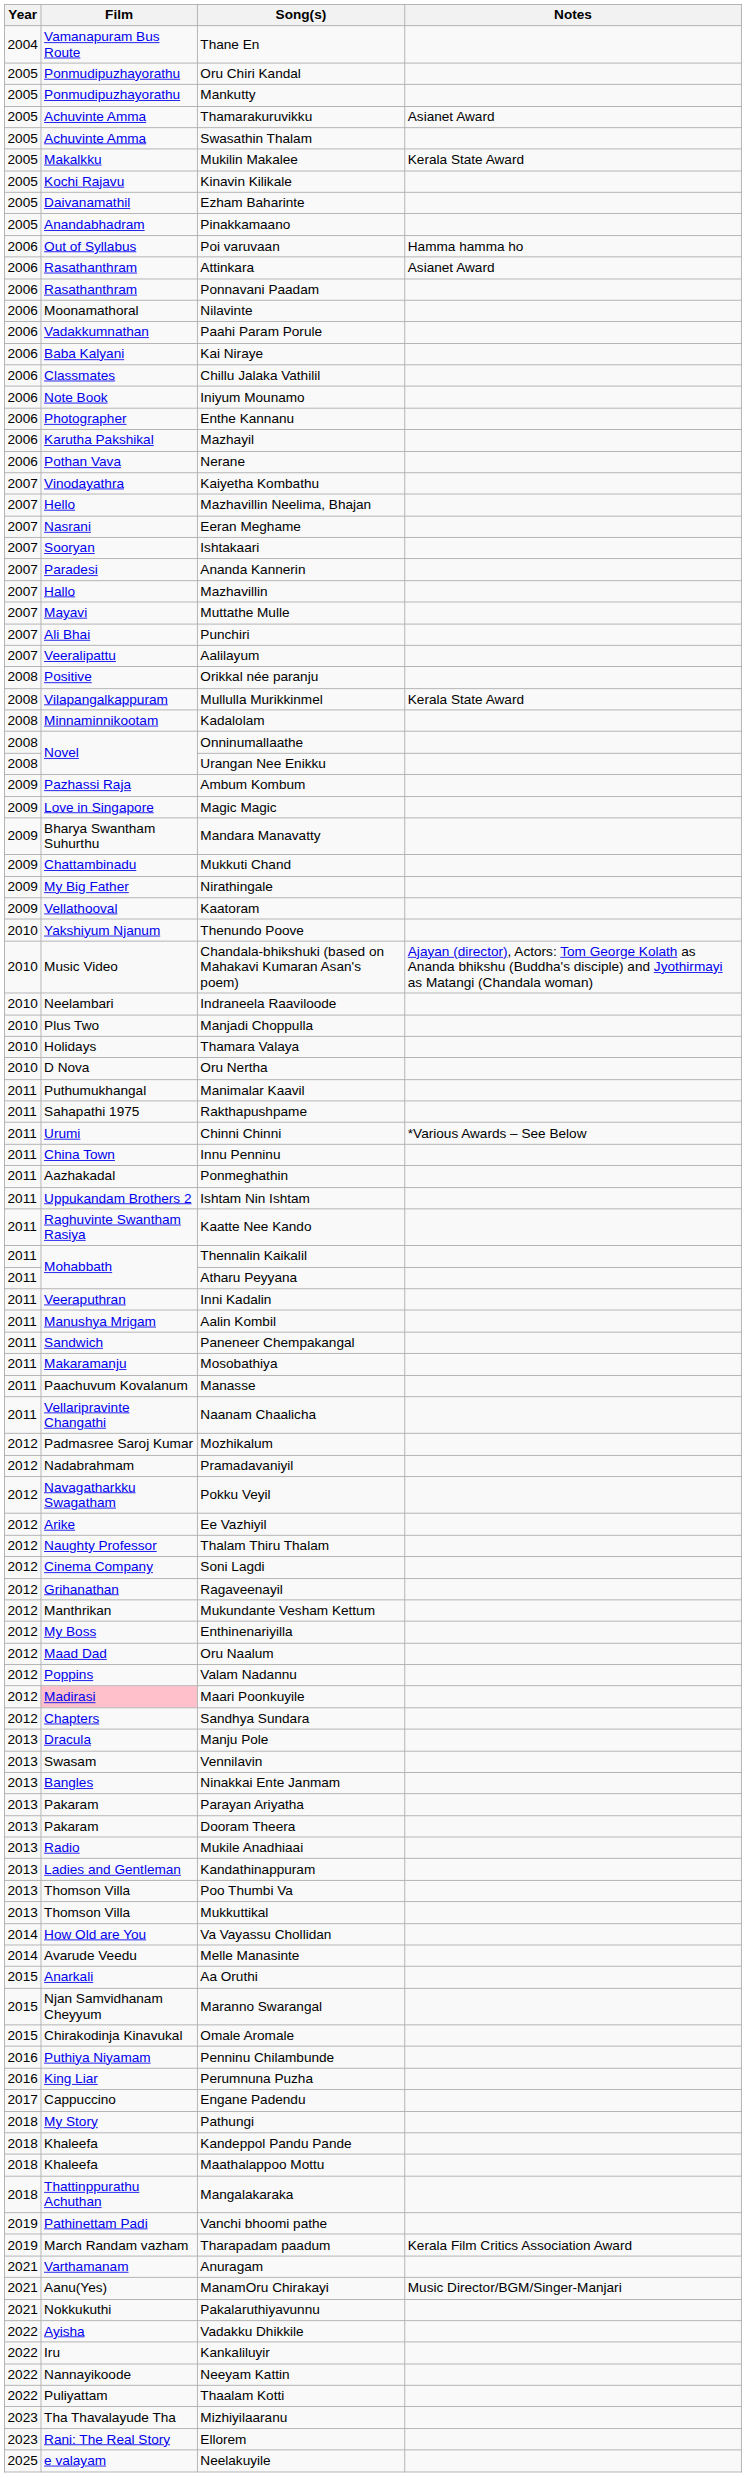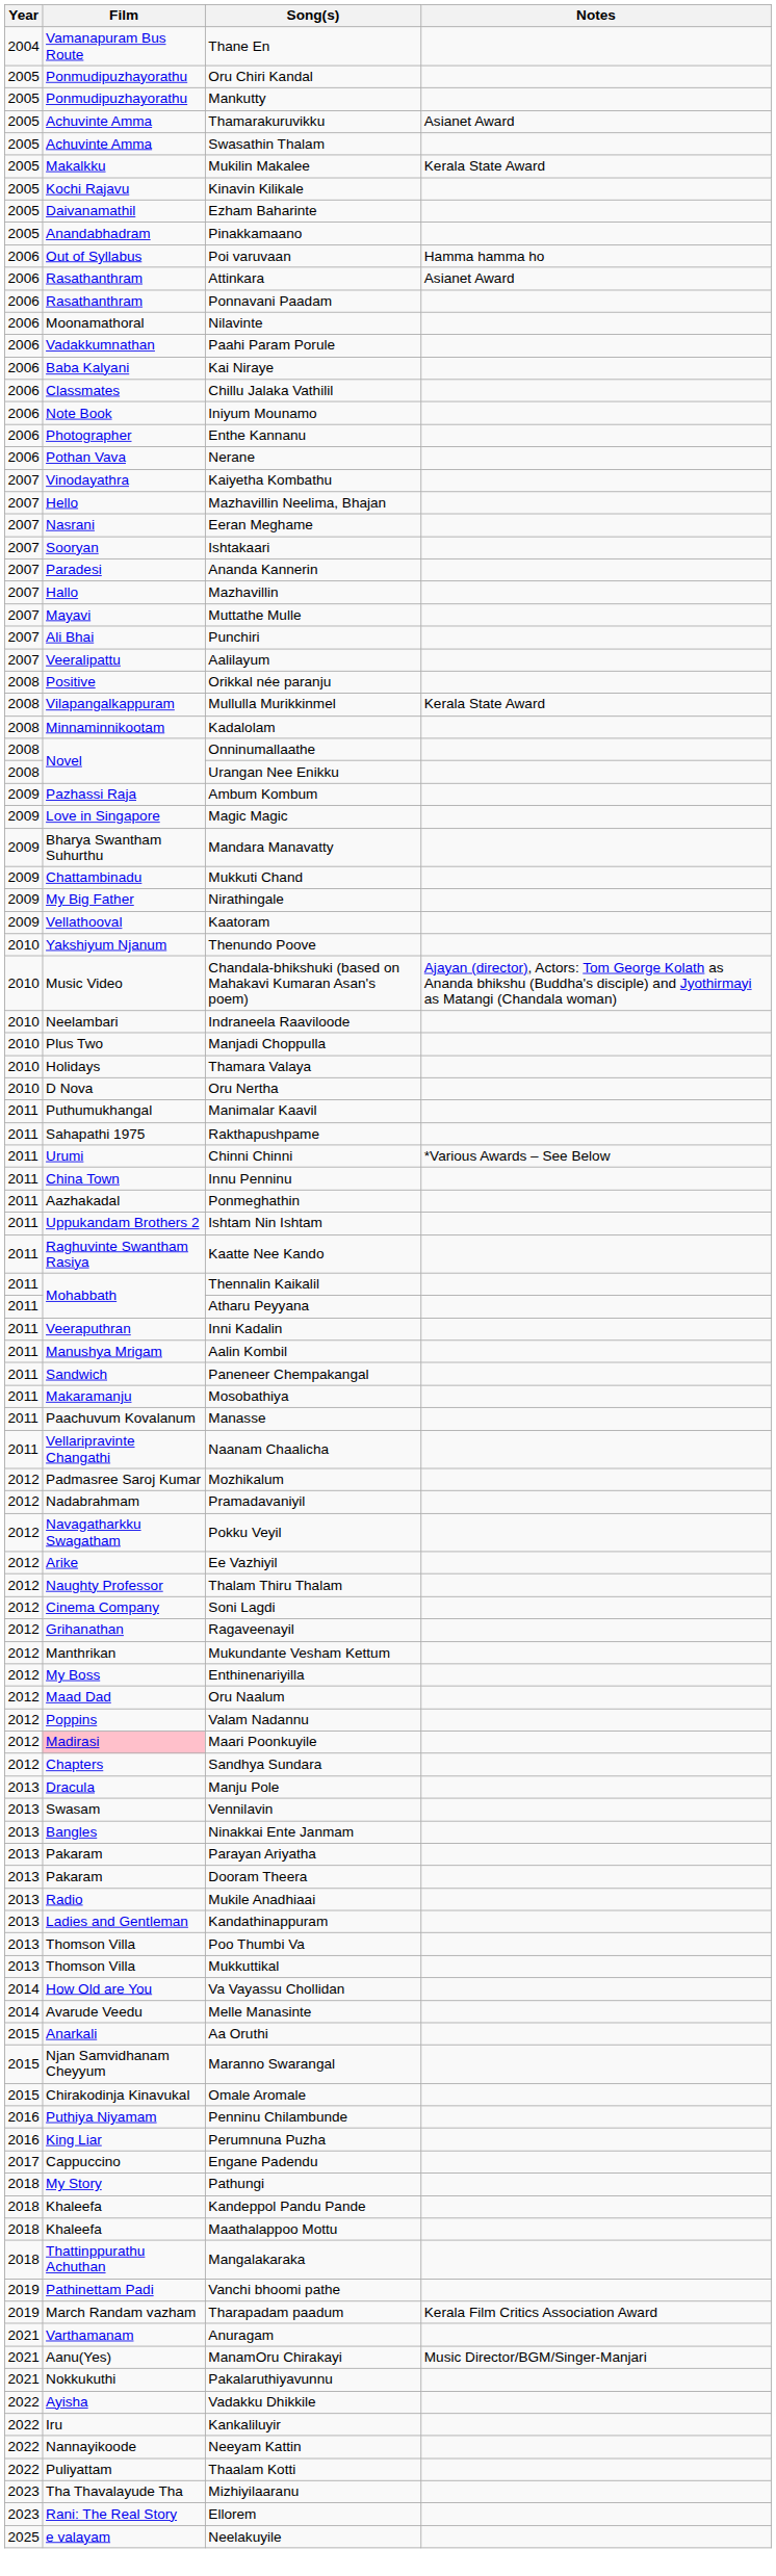 <table class="wikitable sortable">
 <tr>
 <th>Year</th>
 <th>Film</th>
 <th>Song(s)</th>
 <th>Notes</th>
 </tr>
 <tr>
 <td>2004</td>
 <td><a href='#'>Vamanapuram Bus Route</a></td>
 <td>Thane En</td>
 <td></td>
 </tr>
 <tr>
 <td>2005</td>
 <td><a href='#'>Ponmudipuzhayorathu</a></td>
 <td>Oru Chiri Kandal</td>
 <td></td>
 </tr>
 <tr>
 <td>2005</td>
 <td><a href='#'>Ponmudipuzhayorathu</a></td>
 <td>Mankutty</td>
 <td></td>
 </tr>
 <tr>
 <td>2005</td>
 <td><a href='#'>Achuvinte Amma</a></td>
 <td>Thamarakuruvikku</td>
 <td>Asianet Award</td>
 </tr>
 <tr>
 <td>2005</td>
 <td><a href='#'>Achuvinte Amma</a></td>
 <td>Swasathin Thalam</td>
 <td></td>
 </tr>
 <tr>
 <td>2005</td>
 <td><a href='#'>Makalkku</a></td>
 <td>Mukilin Makalee</td>
 <td>Kerala State Award</td>
 </tr>
 <tr>
 <td>2005</td>
 <td><a href='#'>Kochi Rajavu</a></td>
 <td>Kinavin Kilikale</td>
 <td></td>
 </tr>
 <tr>
 <td>2005</td>
 <td><a href='#'>Daivanamathil</a></td>
 <td>Ezham Baharinte</td>
 <td></td>
 </tr>
 <tr>
 <td>2005</td>
 <td><a href='#'>Anandabhadram</a></td>
 <td>Pinakkamaano</td>
 <td></td>
 </tr>
 <tr>
 <td>2006</td>
 <td><a href='#'>Out of Syllabus</a></td>
 <td>Poi varuvaan</td>
 <td>Hamma hamma ho</td>
 </tr>
 <tr>
 <td>2006</td>
 <td><a href='#'>Rasathanthram</a></td>
 <td>Attinkara</td>
 <td>Asianet Award</td>
 </tr>
 <tr>
 <td>2006</td>
 <td><a href='#'>Rasathanthram</a></td>
 <td>Ponnavani Paadam</td>
 <td></td>
 </tr>
 <tr>
 <td>2006</td>
 <td>Moonamathoral</td>
 <td>Nilavinte</td>
 <td></td>
 </tr>
 <tr>
 <td>2006</td>
 <td><a href='#'>Vadakkumnathan</a></td>
 <td>Paahi Param Porule</td>
 <td></td>
 </tr>
 <tr>
 <td>2006</td>
 <td><a href='#'>Baba Kalyani</a></td>
 <td>Kai Niraye</td>
 <td></td>
 </tr>
 <tr>
 <td>2006</td>
 <td><a href='#'>Classmates</a></td>
 <td>Chillu Jalaka Vathilil</td>
 <td></td>
 </tr>
 <tr>
 <td>2006</td>
 <td><a href='#'>Note Book</a></td>
 <td>Iniyum Mounamo</td>
 <td></td>
 </tr>
 <tr>
 <td>2006</td>
 <td><a href='#'>Photographer</a></td>
 <td>Enthe Kannanu</td>
-<td></td>
-</tr>
-<tr>
-<td>2006</td>
-<td><a href='#'>Karutha Pakshikal</a></td>
-<td>Mazhayil</td>
 <td></td>
 </tr>
 <tr>
 <td>2006</td>
 <td><a href='#'>Pothan Vava</a></td>
 <td>Nerane</td>
 <td></td>
 </tr>
 <tr>
 <td>2007</td>
 <td><a href='#'>Vinodayathra</a></td>
 <td>Kaiyetha Kombathu</td>
 <td></td>
 </tr>
 <tr>
 <td>2007</td>
 <td><a href='#'>Hello</a></td>
 <td>Mazhavillin Neelima, Bhajan</td>
 <td></td>
 </tr>
 <tr>
 <td>2007</td>
 <td><a href='#'>Nasrani</a></td>
 <td>Eeran Meghame</td>
 <td></td>
 </tr>
 <tr>
 <td>2007</td>
 <td><a href='#'>Sooryan</a></td>
 <td>Ishtakaari</td>
 <td></td>
 </tr>
 <tr>
 <td>2007</td>
 <td><a href='#'>Paradesi</a></td>
 <td>Ananda Kannerin</td>
 <td></td>
 </tr>
 <tr>
 <td>2007</td>
 <td><a href='#'>Hallo</a></td>
 <td>Mazhavillin</td>
 <td></td>
 </tr>
 <tr>
 <td>2007</td>
 <td><a href='#'>Mayavi</a></td>
 <td>Muttathe Mulle</td>
 <td></td>
 </tr>
 <tr>
 <td>2007</td>
 <td><a href='#'>Ali Bhai</a></td>
 <td>Punchiri</td>
 <td></td>
 </tr>
 <tr>
 <td>2007</td>
 <td><a href='#'>Veeralipattu</a></td>
 <td>Aalilayum</td>
 <td></td>
 </tr>
 <tr>
 <td>2008</td>
 <td><a href='#'>Positive</a></td>
 <td>Orikkal née paranju</td>
 <td></td>
 </tr>
 <tr>
 <td>2008</td>
 <td><a href='#'>Vilapangalkappuram</a></td>
 <td>Mullulla Murikkinmel</td>
 <td>Kerala State Award</td>
 </tr>
 <tr>
 <td>2008</td>
 <td><a href='#'>Minnaminnikootam</a></td>
 <td>Kadalolam</td>
 <td></td>
 </tr>
 <tr>
 <td>2008</td>
 <td rowspan="2"><a href='#'>Novel</a></td>
 <td>Onninumallaathe</td>
 <td></td>
 </tr>
 <tr>
 <td>2008</td>
 <td>Urangan Nee Enikku</td>
 <td></td>
 </tr>
 <tr>
 <td>2009</td>
 <td><a href='#'>Pazhassi Raja</a></td>
 <td>Ambum Kombum</td>
 <td></td>
 </tr>
 <tr>
 <td>2009</td>
 <td><a href='#'>Love in Singapore</a></td>
 <td>Magic Magic</td>
 <td></td>
 </tr>
 <tr>
 <td>2009</td>
 <td>Bharya Swantham Suhurthu</td>
 <td>Mandara Manavatty</td>
 <td></td>
 </tr>
 <tr>
 <td>2009</td>
 <td><a href='#'>Chattambinadu</a></td>
 <td>Mukkuti Chand</td>
 <td></td>
 </tr>
 <tr>
 <td>2009</td>
 <td><a href='#'>My Big Father</a></td>
 <td>Nirathingale</td>
 <td></td>
 </tr>
 <tr>
 <td>2009</td>
 <td><a href='#'>Vellathooval</a></td>
 <td>Kaatoram</td>
 <td></td>
 </tr>
 <tr>
 <td>2010</td>
 <td><a href='#'>Yakshiyum Njanum</a></td>
 <td>Thenundo Poove</td>
 <td></td>
 </tr>
 <tr>
 <td>2010</td>
 <td>Music Video</td>
 <td>Chandala-bhikshuki (based on Mahakavi Kumaran Asan's poem)</td>
 <td><a href='#'>Ajayan (director)</a>, Actors: <a href='#'>Tom George Kolath</a> as Ananda bhikshu (Buddha's disciple) and <a href='#'>Jyothirmayi</a> as Matangi (Chandala woman)</td>
 </tr>
 <tr>
 <td>2010</td>
 <td>Neelambari</td>
 <td>Indraneela Raaviloode</td>
 <td></td>
 </tr>
 <tr>
 <td>2010</td>
 <td>Plus Two</td>
 <td>Manjadi Choppulla</td>
 <td></td>
 </tr>
 <tr>
 <td>2010</td>
 <td>Holidays</td>
 <td>Thamara Valaya</td>
 <td></td>
 </tr>
 <tr>
 <td>2010</td>
 <td>D Nova</td>
 <td>Oru Nertha</td>
 <td></td>
 </tr>
 <tr>
 <td>2011</td>
 <td>Puthumukhangal</td>
 <td>Manimalar Kaavil</td>
 <td></td>
 </tr>
 <tr>
 <td>2011</td>
 <td>Sahapathi 1975</td>
 <td>Rakthapushpame</td>
 <td></td>
 </tr>
 <tr>
 <td>2011</td>
 <td><a href='#'>Urumi</a></td>
 <td>Chinni Chinni</td>
 <td>*Various Awards – See Below</td>
 </tr>
 <tr>
 <td>2011</td>
 <td><a href='#'>China Town</a></td>
 <td>Innu Penninu</td>
 <td></td>
 </tr>
 <tr>
 <td>2011</td>
 <td>Aazhakadal</td>
 <td>Ponmeghathin</td>
 <td></td>
 </tr>
 <tr>
 <td>2011</td>
 <td><a href='#'>Uppukandam Brothers 2</a></td>
 <td>Ishtam Nin Ishtam</td>
 <td></td>
 </tr>
 <tr>
 <td>2011</td>
 <td><a href='#'>Raghuvinte Swantham Rasiya</a></td>
 <td>Kaatte Nee Kando</td>
 <td></td>
 </tr>
 <tr>
 <td>2011</td>
 <td rowspan="2"><a href='#'>Mohabbath</a></td>
 <td>Thennalin Kaikalil</td>
 <td></td>
 </tr>
 <tr>
 <td>2011</td>
 <td>Atharu Peyyana</td>
 <td></td>
 </tr>
 <tr>
 <td>2011</td>
 <td><a href='#'>Veeraputhran</a></td>
 <td>Inni Kadalin</td>
 <td></td>
 </tr>
 <tr>
 <td>2011</td>
 <td><a href='#'>Manushya Mrigam</a></td>
 <td>Aalin Kombil</td>
 <td></td>
 </tr>
 <tr>
 <td>2011</td>
 <td><a href='#'>Sandwich</a></td>
 <td>Paneneer Chempakangal</td>
 <td></td>
 </tr>
 <tr>
 <td>2011</td>
 <td><a href='#'>Makaramanju</a></td>
 <td>Mosobathiya</td>
 <td></td>
 </tr>
 <tr>
 <td>2011</td>
 <td>Paachuvum Kovalanum</td>
 <td>Manasse</td>
 <td></td>
 </tr>
 <tr>
 <td>2011</td>
 <td><a href='#'>Vellaripravinte Changathi</a></td>
 <td>Naanam Chaalicha</td>
 <td></td>
 </tr>
 <tr>
 <td>2012</td>
 <td>Padmasree Saroj Kumar</td>
 <td>Mozhikalum</td>
 <td></td>
 </tr>
 <tr>
 <td>2012</td>
 <td>Nadabrahmam</td>
 <td>Pramadavaniyil</td>
 <td></td>
 </tr>
 <tr>
 <td>2012</td>
 <td><a href='#'>Navagatharkku Swagatham</a></td>
 <td>Pokku Veyil</td>
 <td></td>
 </tr>
 <tr>
 <td>2012</td>
 <td><a href='#'>Arike</a></td>
 <td>Ee Vazhiyil</td>
 <td></td>
 </tr>
 <tr>
 <td>2012</td>
 <td><a href='#'>Naughty Professor</a></td>
 <td>Thalam Thiru Thalam</td>
 <td></td>
 </tr>
 <tr>
 <td>2012</td>
 <td><a href='#'>Cinema Company</a></td>
 <td>Soni Lagdi</td>
 <td></td>
 </tr>
 <tr>
 <td>2012</td>
 <td><a href='#'>Grihanathan</a></td>
 <td>Ragaveenayil</td>
 <td></td>
 </tr>
 <tr>
 <td>2012</td>
 <td>Manthrikan</td>
 <td>Mukundante Vesham Kettum</td>
 <td></td>
 </tr>
 <tr>
 <td>2012</td>
 <td><a href='#'>My Boss</a></td>
 <td>Enthinenariyilla</td>
 <td></td>
 </tr>
 <tr>
 <td>2012</td>
 <td><a href='#'>Maad Dad</a></td>
 <td>Oru Naalum</td>
 <td></td>
 </tr>
 <tr>
 <td>2012</td>
 <td><a href='#'>Poppins</a></td>
 <td>Valam Nadannu</td>
 <td></td>
 </tr>
 <tr>
 <td>2012</td>
 <td style="background: pink;"><a href='#'>Madirasi</a></td>
 <td>Maari Poonkuyile</td>
 <td></td>
 </tr>
 <tr>
 <td>2012</td>
 <td><a href='#'>Chapters</a></td>
 <td>Sandhya Sundara</td>
 <td></td>
 </tr>
 <tr>
 <td>2013</td>
 <td><a href='#'>Dracula</a></td>
 <td>Manju Pole</td>
 <td></td>
 </tr>
 <tr>
 <td>2013</td>
 <td>Swasam</td>
 <td>Vennilavin</td>
 <td></td>
 </tr>
 <tr>
 <td>2013</td>
 <td><a href='#'>Bangles</a></td>
 <td>Ninakkai Ente Janmam</td>
 <td></td>
 </tr>
 <tr>
 <td>2013</td>
 <td>Pakaram</td>
 <td>Parayan Ariyatha</td>
 <td></td>
 </tr>
 <tr>
 <td>2013</td>
 <td>Pakaram</td>
 <td>Dooram Theera</td>
 <td></td>
 </tr>
 <tr>
 <td>2013</td>
 <td><a href='#'>Radio</a></td>
 <td>Mukile Anadhiaai</td>
 <td></td>
 </tr>
 <tr>
 <td>2013</td>
 <td><a href='#'>Ladies and Gentleman</a></td>
 <td>Kandathinappuram</td>
 <td></td>
 </tr>
 <tr>
 <td>2013</td>
 <td>Thomson Villa</td>
 <td>Poo Thumbi Va</td>
 <td></td>
 </tr>
 <tr>
 <td>2013</td>
 <td>Thomson Villa</td>
 <td>Mukkuttikal</td>
 <td></td>
 </tr>
 <tr>
 <td>2014</td>
 <td><a href='#'>How Old are You</a></td>
 <td>Va Vayassu Chollidan</td>
 <td></td>
 </tr>
 <tr>
 <td>2014</td>
 <td>Avarude Veedu</td>
 <td>Melle Manasinte</td>
 <td></td>
 </tr>
 <tr>
 <td>2015</td>
 <td><a href='#'>Anarkali</a></td>
 <td>Aa Oruthi</td>
 <td></td>
 </tr>
 <tr>
 <td>2015</td>
 <td>Njan Samvidhanam Cheyyum</td>
 <td>Maranno Swarangal</td>
 <td></td>
 </tr>
 <tr>
 <td>2015</td>
 <td>Chirakodinja Kinavukal</td>
 <td>Omale Aromale</td>
 <td></td>
 </tr>
 <tr>
 <td>2016</td>
 <td><a href='#'>Puthiya Niyamam</a></td>
 <td>Penninu Chilambunde</td>
 <td></td>
 </tr>
 <tr>
 <td>2016</td>
 <td><a href='#'>King Liar</a></td>
 <td>Perumnuna Puzha</td>
 <td></td>
 </tr>
 <tr>
 <td>2017</td>
 <td>Cappuccino</td>
 <td>Engane Padendu</td>
 <td></td>
 </tr>
 <tr>
 <td>2018</td>
 <td><a href='#'>My Story</a></td>
 <td>Pathungi</td>
 <td></td>
 </tr>
 <tr>
 <td>2018</td>
 <td>Khaleefa</td>
 <td>Kandeppol Pandu Pande</td>
 <td></td>
 </tr>
 <tr>
 <td>2018</td>
 <td>Khaleefa</td>
 <td>Maathalappoo Mottu</td>
 <td></td>
 </tr>
 <tr>
 <td>2018</td>
 <td><a href='#'>Thattinppurathu Achuthan</a></td>
 <td>Mangalakaraka</td>
 <td></td>
 </tr>
 <tr>
 <td>2019</td>
 <td><a href='#'>Pathinettam Padi</a></td>
 <td>Vanchi bhoomi pathe</td>
 </tr>
 <tr>
 <td>2019</td>
 <td>March Randam vazham</td>
 <td>Tharapadam paadum</td>
 <td>Kerala Film Critics Association Award</td>
 </tr>
 <tr>
 <td>2021</td>
 <td><a href='#'>Varthamanam</a></td>
 <td>Anuragam</td>
 </tr>
 <tr>
 <td>2021</td>
 <td>Aanu(Yes)</td>
 <td>ManamOru Chirakayi</td>
 <td>Music Director/BGM/Singer-Manjari</td>
 </tr>
 <tr>
 <td>2021</td>
 <td>Nokkukuthi</td>
 <td>Pakalaruthiyavunnu</td>
 <td></td>
 </tr>
 <tr>
 <td>2022</td>
 <td><a href='#'>Ayisha</a></td>
 <td>Vadakku Dhikkile</td>
 </tr>
 <tr>
 <td>2022</td>
 <td>Iru</td>
 <td>Kankaliluyir</td>
 <td></td>
 </tr>
 <tr>
 <td>2022</td>
 <td>Nannayikoode</td>
 <td>Neeyam Kattin</td>
 <td></td>
 </tr>
 <tr>
 <td>2022</td>
 <td>Puliyattam</td>
 <td>Thaalam Kotti</td>
 <td></td>
 </tr>
 <tr>
 <td>2023</td>
 <td>Tha Thavalayude Tha</td>
 <td>Mizhiyilaaranu</td>
 <td></td>
 </tr>
 <tr>
 <td>2023</td>
 <td><a href='#'>Rani: The Real Story</a></td>
 <td>Ellorem</td>
 <td></td>
 </tr>
 <tr>
 <td>2025</td>
 <td><a href='#'>e valayam</a></td>
 <td>Neelakuyile</td>
 </tr>
 </table>
